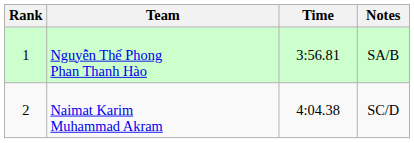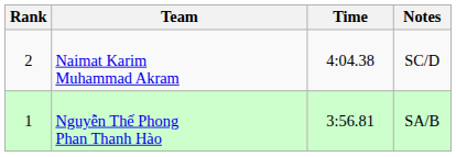 <table class=wikitable style="text-align:center">
 <tr>
 <th width=40>Rank</th>
 <th width=250>Team</th>
 <th width=80>Time</th>
 <th width=50>Notes</th>
 </tr>
+<tr>
+<td>2</td>
+<td align=left><br><a href='#'>Naimat Karim</a><br><a href='#'>Muhammad Akram</a></td>
+<td>4:04.38</td>
+<td>SC/D</td>
+</tr>
 <tr bgcolor="ccffcc">
 <td>1</td>
 <td align=left><br><a href='#'>Nguyễn Thế Phong</a><br><a href='#'>Phan Thanh Hào</a></td>
 <td>3:56.81</td>
 <td>SA/B</td>
 </tr>
-<tr>
-<td>2</td>
-<td align=left><br><a href='#'>Naimat Karim</a><br><a href='#'>Muhammad Akram</a></td>
-<td>4:04.38</td>
-<td>SC/D</td>
-</tr>
 </table>
